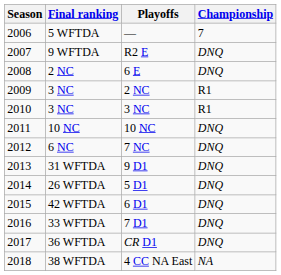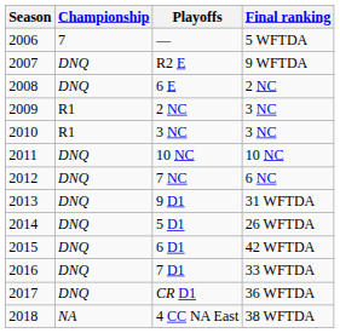 <table class="wikitable sortable">
 <tr>
 <th>Season</th>
+<th><a href='#'>Championship</a></th>
+<th>Playoffs</th>
 <th><a href='#'>Final ranking</a></th>
-<th>Playoffs</th>
-<th><a href='#'>Championship</a></th>
 </tr>
 <tr>
 <td>2006</td>
+<td>7</td>
+<td>—</td>
 <td>5 WFTDA</td>
-<td>—</td>
-<td>7</td>
 </tr>
 <tr>
 <td>2007</td>
+<td><em>DNQ</em></td>
+<td>R2 <a href='#'>E</a></td>
 <td>9 WFTDA</td>
-<td>R2 <a href='#'>E</a></td>
-<td><em>DNQ</em></td>
 </tr>
 <tr>
 <td>2008</td>
+<td><em>DNQ</em></td>
+<td>6 <a href='#'>E</a></td>
 <td>2 <a href='#'>NC</a></td>
-<td>6 <a href='#'>E</a></td>
-<td><em>DNQ</em></td>
 </tr>
 <tr>
 <td>2009</td>
+<td>R1</td>
+<td>2 <a href='#'>NC</a></td>
 <td>3 <a href='#'>NC</a></td>
-<td>2 <a href='#'>NC</a></td>
-<td>R1</td>
 </tr>
 <tr>
 <td>2010</td>
+<td>R1</td>
 <td>3 <a href='#'>NC</a></td>
 <td>3 <a href='#'>NC</a></td>
-<td>R1</td>
 </tr>
 <tr>
 <td>2011</td>
+<td><em>DNQ</em></td>
 <td>10 <a href='#'>NC</a></td>
 <td>10 <a href='#'>NC</a></td>
-<td><em>DNQ</em></td>
 </tr>
 <tr>
 <td>2012</td>
+<td><em>DNQ</em></td>
+<td>7 <a href='#'>NC</a></td>
 <td>6 <a href='#'>NC</a></td>
-<td>7 <a href='#'>NC</a></td>
-<td><em>DNQ</em></td>
 </tr>
 <tr>
 <td>2013</td>
+<td><em>DNQ</em></td>
+<td>9 <a href='#'>D1</a></td>
 <td>31 WFTDA</td>
-<td>9 <a href='#'>D1</a></td>
-<td><em>DNQ</em></td>
 </tr>
 <tr>
 <td>2014</td>
+<td><em>DNQ</em></td>
+<td>5 <a href='#'>D1</a></td>
 <td>26 WFTDA</td>
-<td>5 <a href='#'>D1</a></td>
-<td><em>DNQ</em></td>
 </tr>
 <tr>
 <td>2015</td>
+<td><em>DNQ</em></td>
+<td>6 <a href='#'>D1</a></td>
 <td>42 WFTDA</td>
-<td>6 <a href='#'>D1</a></td>
-<td><em>DNQ</em></td>
 </tr>
 <tr>
 <td>2016</td>
+<td><em>DNQ</em></td>
+<td>7 <a href='#'>D1</a></td>
 <td>33 WFTDA</td>
-<td>7 <a href='#'>D1</a></td>
-<td><em>DNQ</em></td>
 </tr>
 <tr>
 <td>2017</td>
+<td><em>DNQ</em></td>
+<td><em>CR</em> <a href='#'>D1</a></td>
 <td>36 WFTDA</td>
-<td><em>CR</em> <a href='#'>D1</a></td>
-<td><em>DNQ</em></td>
 </tr>
 <tr>
 <td>2018</td>
+<td><em>NA</em></td>
+<td>4 <a href='#'>CC</a> NA East</td>
 <td>38 WFTDA</td>
-<td>4 <a href='#'>CC</a> NA East</td>
-<td><em>NA</em></td>
 </tr>
 </table>
